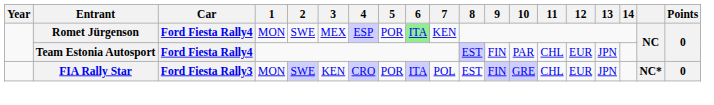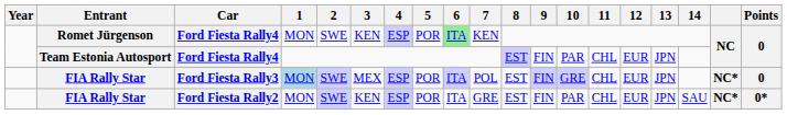 <table class="wikitable" style="text-align:center; font-size:85%;">
 <tr>
 <th>Year</th>
 <th>Entrant</th>
 <th>Car</th>
 <th>1</th>
 <th>2</th>
 <th>3</th>
 <th>4</th>
 <th>5</th>
 <th>6</th>
 <th>7</th>
 <th>8</th>
 <th>9</th>
 <th>10</th>
 <th>11</th>
 <th>12</th>
 <th>13</th>
 <th>14</th>
 <th></th>
 <th>Points</th>
 </tr>
 <tr>
 <td rowspan="2"></td>
 <th nowrap>Romet Jürgenson</th>
 <th nowrap><a href='#'>Ford Fiesta Rally4</a></th>
 <td><a href='#'>MON</a></td>
 <td><a href='#'>SWE</a></td>
-<td><a href='#'>MEX</a></td>
+<td><a href='#'>KEN</a></td>
 <td style="background:#CFCFFF;"><a href='#'>ESP</a><br></td>
 <td><a href='#'>POR</a></td>
 <td style="background: lightgreen;"><a href='#'>ITA</a></td>
 <td><a href='#'>KEN</a></td>
 <td colspan=7></td>
 <th rowspan="2">NC</th>
 <th rowspan="2">0</th>
 </tr>
 <tr>
 <th nowrap>Team Estonia Autosport</th>
 <th nowrap><a href='#'>Ford Fiesta Rally4</a></th>
 <td colspan=7></td>
 <td style="background:#CFCFFF"><a href='#'>EST</a><br></td>
 <td><a href='#'>FIN</a></td>
 <td><a href='#'>PAR</a></td>
 <td><a href='#'>CHL</a></td>
 <td><a href='#'>EUR</a></td>
 <td><a href='#'>JPN</a></td>
 <td></td>
 </tr>
 <tr>
 <td></td>
 <th nowrap><a href='#'>FIA Rally Star</a></th>
 <th nowrap><a href='#'>Ford Fiesta Rally3</a></th>
-<td><a href='#'>MON</a></td>
+<td style="background: lightblue;"><a href='#'>MON</a></td>
 <td style="background:#CFCFFF;"><a href='#'>SWE</a><br></td>
-<td><a href='#'>KEN</a></td>
-<td style="background:#CFCFFF"><a href='#'>CRO</a><br></td>
+<td><a href='#'>MEX</a></td>
+<td style="background:#CFCFFF;"><a href='#'>ESP</a><br></td>
 <td><a href='#'>POR</a></td>
 <td style="background:#CFCFFF"><a href='#'>ITA</a><br></td>
 <td><a href='#'>POL</a></td>
 <td><a href='#'>EST</a></td>
 <td style="background:#CFCFFF;"><a href='#'>FIN</a><br></td>
 <td style="background:#CFCFFF"><a href='#'>GRE</a><br></td>
 <td><a href='#'>CHL</a></td>
 <td><a href='#'>EUR</a></td>
 <td><a href='#'>JPN</a></td>
 <td></td>
 <th>NC*</th>
 <th>0</th>
 </tr>
+<tr>
+<td></td>
+<th nowrap><a href='#'>FIA Rally Star</a></th>
+<th nowrap><a href='#'>Ford Fiesta Rally2</a></th>
+<td><a href='#'>MON</a></td>
+<td style="background:#CFCFFF;"><a href='#'>SWE</a><br></td>
+<td><a href='#'>KEN</a></td>
+<td style="background:#CFCFFF;"><a href='#'>ESP</a><br></td>
+<td><a href='#'>POR</a></td>
+<td><a href='#'>ITA</a></td>
+<td><a href='#'>GRE</a></td>
+<td><a href='#'>EST</a></td>
+<td><a href='#'>FIN</a></td>
+<td><a href='#'>PAR</a></td>
+<td><a href='#'>CHL</a></td>
+<td><a href='#'>EUR</a></td>
+<td><a href='#'>JPN</a></td>
+<td><a href='#'>SAU</a></td>
+<th>NC*</th>
+<th>0*</th>
+</tr>
 </table>
